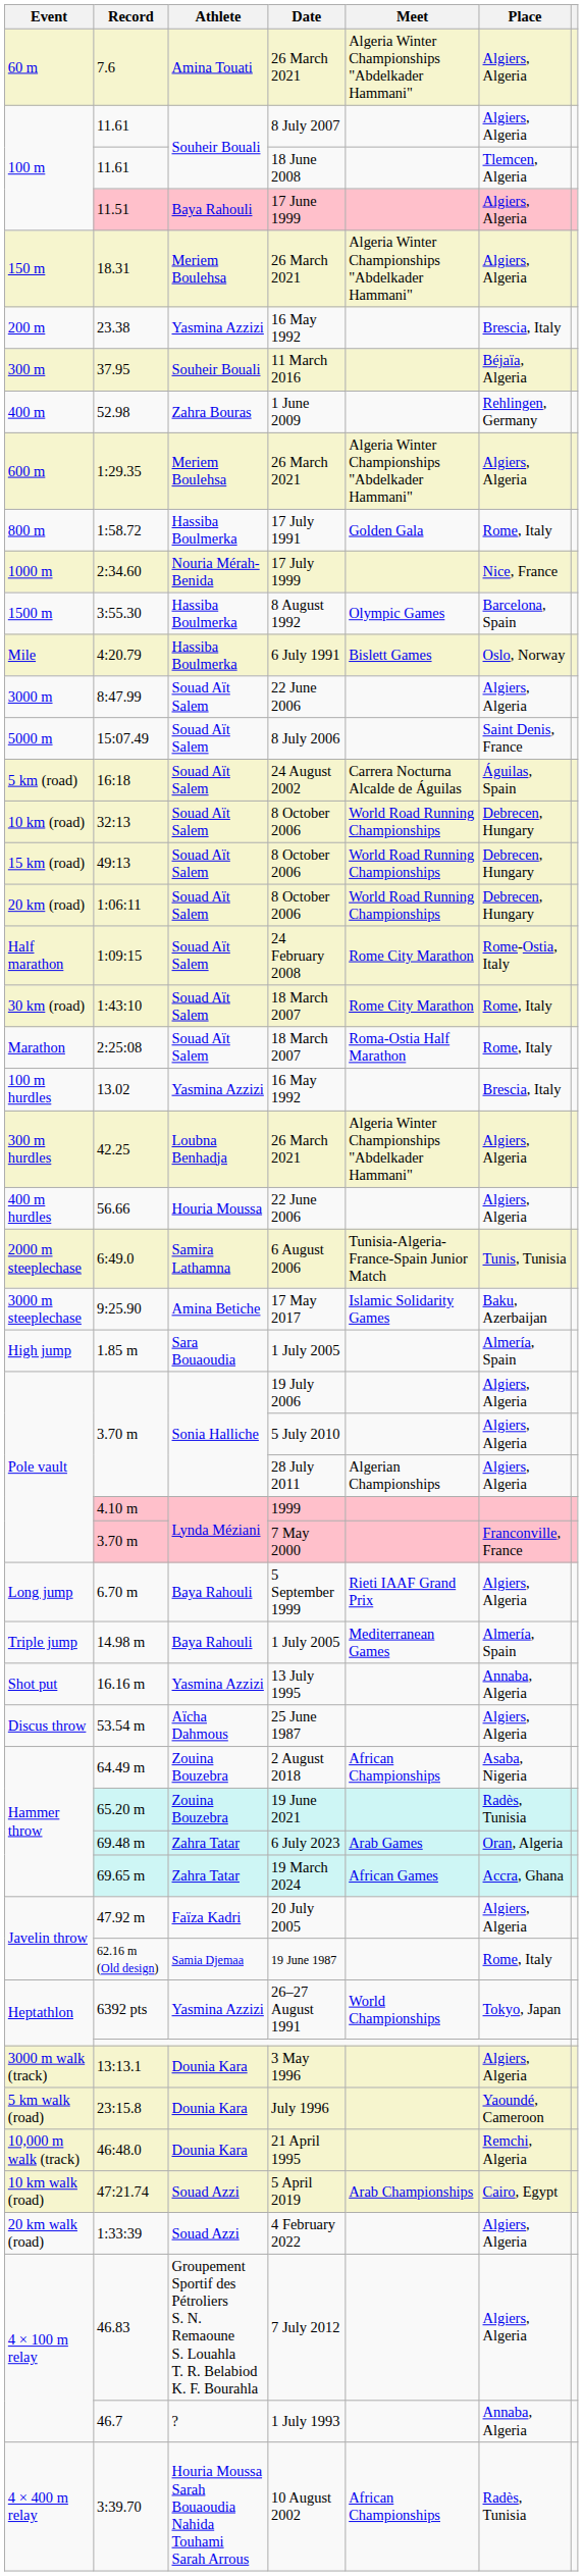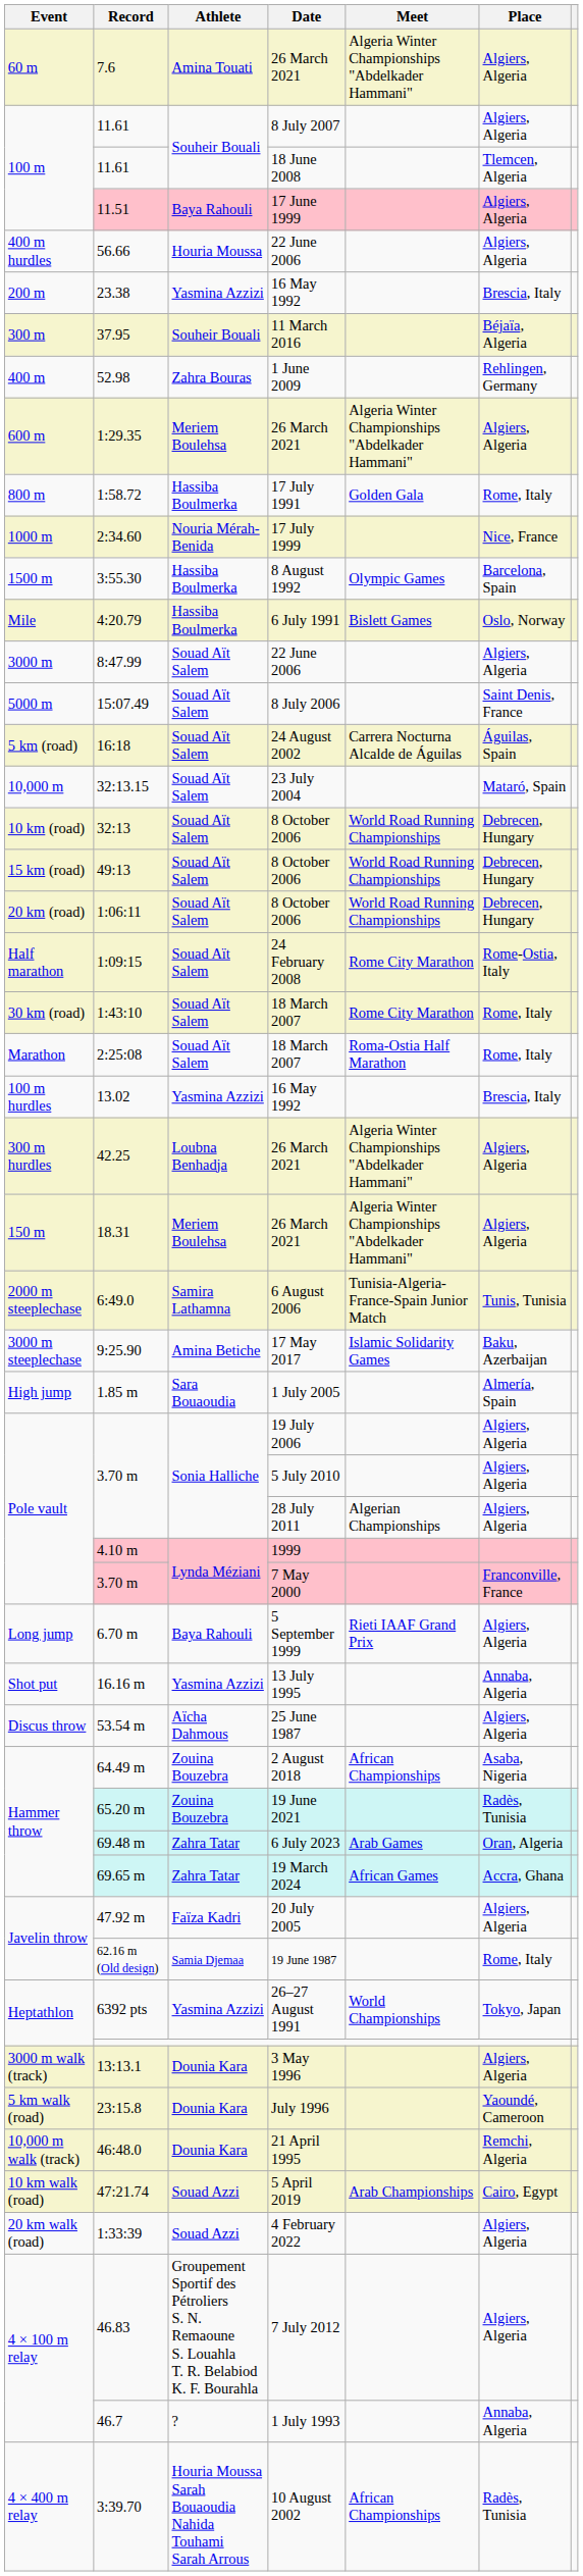 <table class="wikitable" style="font-size:95%; width: 95%;">
 <tr>
 <th>Event</th>
 <th>Record</th>
 <th>Athlete</th>
 <th>Date</th>
 <th>Meet</th>
 <th>Place</th>
 <th></th>
 </tr>
 <tr style="background:#f6F5CE;">
 <td><a href='#'>60 m</a></td>
 <td>7.6 </td>
 <td><a href='#'>Amina Touati</a></td>
 <td>26 March 2021</td>
 <td>Algeria Winter Championships "Abdelkader Hammani"</td>
 <td><a href='#'>Algiers</a>, Algeria</td>
 <td></td>
 </tr>
 <tr>
 <td rowspan=3><a href='#'>100 m</a></td>
 <td>11.61 </td>
 <td rowspan=2><a href='#'>Souheir Bouali</a></td>
 <td>8 July 2007</td>
 <td></td>
 <td><a href='#'>Algiers</a>, Algeria</td>
 <td></td>
 </tr>
 <tr>
 <td>11.61</td>
 <td>18 June 2008</td>
 <td></td>
 <td><a href='#'>Tlemcen</a>, Algeria</td>
 <td></td>
 </tr>
 <tr style="background:pink">
 <td>11.51 </td>
 <td><a href='#'>Baya Rahouli</a></td>
 <td>17 June 1999</td>
 <td></td>
 <td><a href='#'>Algiers</a>, Algeria</td>
 <td></td>
 </tr>
-<tr style="background:#f6F5CE;">
-<td><a href='#'>150 m</a></td>
-<td>18.31 </td>
-<td><a href='#'>Meriem Boulehsa</a></td>
-<td>26 March 2021</td>
-<td>Algeria Winter Championships "Abdelkader Hammani"</td>
+<tr>
+<td><a href='#'>400 m hurdles</a></td>
+<td>56.66</td>
+<td><a href='#'>Houria Moussa</a></td>
+<td>22 June 2006</td>
+<td></td>
 <td><a href='#'>Algiers</a>, Algeria</td>
 <td></td>
 </tr>
 <tr>
 <td><a href='#'>200 m</a></td>
 <td>23.38</td>
 <td><a href='#'>Yasmina Azzizi</a></td>
 <td>16 May 1992</td>
 <td></td>
 <td><a href='#'>Brescia</a>, Italy</td>
 <td></td>
 </tr>
 <tr style="background:#f6F5CE;">
 <td><a href='#'>300 m</a></td>
 <td>37.95</td>
 <td><a href='#'>Souheir Bouali</a></td>
 <td>11 March 2016</td>
 <td></td>
 <td><a href='#'>Béjaïa</a>, Algeria</td>
 <td></td>
 </tr>
 <tr>
 <td><a href='#'>400 m</a></td>
 <td>52.98</td>
 <td><a href='#'>Zahra Bouras</a></td>
 <td>1 June 2009</td>
 <td></td>
 <td><a href='#'>Rehlingen</a>, Germany</td>
 <td></td>
 </tr>
 <tr style="background:#f6F5CE;">
 <td><a href='#'>600 m</a></td>
 <td>1:29.35</td>
 <td><a href='#'>Meriem Boulehsa</a></td>
 <td>26 March 2021</td>
 <td>Algeria Winter Championships "Abdelkader Hammani"</td>
 <td><a href='#'>Algiers</a>, Algeria</td>
 <td></td>
 </tr>
 <tr>
 <td><a href='#'>800 m</a></td>
 <td>1:58.72</td>
 <td><a href='#'>Hassiba Boulmerka</a></td>
 <td>17 July 1991</td>
 <td><a href='#'>Golden Gala</a></td>
 <td><a href='#'>Rome</a>, Italy</td>
 <td></td>
 </tr>
 <tr style="background:#f6F5CE;">
 <td><a href='#'>1000 m</a></td>
 <td>2:34.60</td>
 <td><a href='#'>Nouria Mérah-Benida</a></td>
 <td>17 July 1999</td>
 <td></td>
 <td><a href='#'>Nice</a>, France</td>
 <td></td>
 </tr>
 <tr>
 <td><a href='#'>1500 m</a></td>
 <td>3:55.30</td>
 <td><a href='#'>Hassiba Boulmerka</a></td>
 <td>8 August 1992</td>
 <td><a href='#'>Olympic Games</a></td>
 <td><a href='#'>Barcelona</a>, Spain</td>
 <td></td>
 </tr>
 <tr style="background:#f6F5CE;">
 <td><a href='#'>Mile</a></td>
 <td>4:20.79</td>
 <td><a href='#'>Hassiba Boulmerka</a></td>
 <td>6 July 1991</td>
 <td><a href='#'>Bislett Games</a></td>
 <td><a href='#'>Oslo</a>, Norway</td>
 <td></td>
 </tr>
 <tr>
 <td><a href='#'>3000 m</a></td>
 <td>8:47.99</td>
 <td><a href='#'>Souad Aït Salem</a></td>
 <td>22 June 2006</td>
 <td></td>
 <td><a href='#'>Algiers</a>, Algeria</td>
 <td></td>
 </tr>
 <tr>
 <td><a href='#'>5000 m</a></td>
 <td>15:07.49</td>
 <td><a href='#'>Souad Aït Salem</a></td>
 <td>8 July 2006</td>
 <td></td>
 <td><a href='#'>Saint Denis</a>, France</td>
 <td></td>
 </tr>
 <tr style="background:#f6F5CE;">
 <td><a href='#'>5 km</a> (road)</td>
 <td>16:18</td>
 <td><a href='#'>Souad Aït Salem</a></td>
 <td>24 August 2002</td>
 <td>Carrera Nocturna Alcalde de Águilas</td>
 <td><a href='#'>Águilas</a>, Spain</td>
 <td></td>
 </tr>
+<tr>
+<td><a href='#'>10,000 m</a></td>
+<td>32:13.15</td>
+<td><a href='#'>Souad Aït Salem</a></td>
+<td>23 July 2004</td>
+<td></td>
+<td><a href='#'>Mataró</a>, Spain</td>
+<td></td>
+</tr>
 <tr style="background:#f6F5CE;">
 <td><a href='#'>10 km</a> (road)</td>
 <td>32:13</td>
 <td><a href='#'>Souad Aït Salem</a></td>
 <td>8 October 2006</td>
 <td><a href='#'>World Road Running Championships</a></td>
 <td><a href='#'>Debrecen</a>, Hungary</td>
 <td></td>
 </tr>
 <tr style="background:#f6F5CE;">
 <td><a href='#'>15 km</a> (road)</td>
 <td>49:13</td>
 <td><a href='#'>Souad Aït Salem</a></td>
 <td>8 October 2006</td>
 <td><a href='#'>World Road Running Championships</a></td>
 <td><a href='#'>Debrecen</a>, Hungary</td>
 <td></td>
 </tr>
 <tr style="background:#f6F5CE;">
 <td><a href='#'>20 km</a> (road)</td>
 <td>1:06:11</td>
 <td><a href='#'>Souad Aït Salem</a></td>
 <td>8 October 2006</td>
 <td><a href='#'>World Road Running Championships</a></td>
 <td><a href='#'>Debrecen</a>, Hungary</td>
 <td></td>
 </tr>
 <tr style="background:#f6F5CE;">
 <td><a href='#'>Half marathon</a></td>
 <td>1:09:15</td>
 <td><a href='#'>Souad Aït Salem</a></td>
 <td>24 February 2008</td>
 <td><a href='#'>Rome City Marathon</a></td>
 <td><a href='#'>Rome</a>-<a href='#'>Ostia</a>, Italy</td>
 <td></td>
 </tr>
 <tr style="background:#f6F5CE;">
 <td><a href='#'>30 km</a> (road)</td>
 <td>1:43:10</td>
 <td><a href='#'>Souad Aït Salem</a></td>
 <td>18 March 2007</td>
 <td><a href='#'>Rome City Marathon</a></td>
 <td><a href='#'>Rome</a>, Italy</td>
 <td></td>
 </tr>
 <tr>
 <td><a href='#'>Marathon</a></td>
 <td>2:25:08 </td>
 <td><a href='#'>Souad Aït Salem</a></td>
 <td>18 March 2007</td>
 <td><a href='#'>Roma-Ostia Half Marathon</a></td>
 <td><a href='#'>Rome</a>, Italy</td>
 <td></td>
 </tr>
 <tr>
 <td><a href='#'>100 m hurdles</a></td>
 <td>13.02 </td>
 <td><a href='#'>Yasmina Azzizi</a></td>
 <td>16 May 1992</td>
 <td></td>
 <td><a href='#'>Brescia</a>, Italy</td>
 <td></td>
 </tr>
 <tr style="background:#f6F5CE;">
 <td><a href='#'>300 m hurdles</a></td>
 <td>42.25</td>
 <td><a href='#'>Loubna Benhadja</a></td>
 <td>26 March 2021</td>
 <td>Algeria Winter Championships "Abdelkader Hammani"</td>
 <td><a href='#'>Algiers</a>, Algeria</td>
 <td></td>
 </tr>
-<tr>
-<td><a href='#'>400 m hurdles</a></td>
-<td>56.66</td>
-<td><a href='#'>Houria Moussa</a></td>
-<td>22 June 2006</td>
-<td></td>
+<tr style="background:#f6F5CE;">
+<td><a href='#'>150 m</a></td>
+<td>18.31 </td>
+<td><a href='#'>Meriem Boulehsa</a></td>
+<td>26 March 2021</td>
+<td>Algeria Winter Championships "Abdelkader Hammani"</td>
 <td><a href='#'>Algiers</a>, Algeria</td>
 <td></td>
 </tr>
 <tr style="background:#f6F5CE;">
 <td><a href='#'>2000 m steeplechase</a></td>
 <td>6:49.0 </td>
 <td><a href='#'>Samira Lathamna</a></td>
 <td>6 August 2006</td>
 <td>Tunisia-Algeria-France-Spain Junior Match</td>
 <td><a href='#'>Tunis</a>, Tunisia</td>
 <td></td>
 </tr>
 <tr>
 <td><a href='#'>3000 m steeplechase</a></td>
 <td>9:25.90</td>
 <td><a href='#'>Amina Betiche</a></td>
 <td>17 May 2017</td>
 <td><a href='#'>Islamic Solidarity Games</a></td>
 <td><a href='#'>Baku</a>, Azerbaijan</td>
 <td></td>
 </tr>
 <tr>
 <td><a href='#'>High jump</a></td>
 <td>1.85 m</td>
 <td><a href='#'>Sara Bouaoudia</a></td>
 <td>1 July 2005</td>
 <td></td>
 <td><a href='#'>Almería</a>, Spain</td>
 <td></td>
 </tr>
 <tr>
 <td rowspan=5><a href='#'>Pole vault</a></td>
 <td rowspan=3>3.70 m</td>
 <td rowspan=3><a href='#'>Sonia Halliche</a></td>
 <td>19 July 2006</td>
 <td></td>
 <td><a href='#'>Algiers</a>, Algeria</td>
 <td></td>
 </tr>
 <tr>
 <td>5 July 2010</td>
 <td></td>
 <td><a href='#'>Algiers</a>, Algeria</td>
 <td></td>
 </tr>
 <tr>
 <td>28 July 2011</td>
 <td>Algerian Championships</td>
 <td><a href='#'>Algiers</a>, Algeria</td>
 <td></td>
 </tr>
 <tr style="background:pink">
 <td>4.10 m </td>
 <td rowspan=2><a href='#'>Lynda Méziani</a></td>
 <td>1999</td>
 <td></td>
 <td></td>
 <td></td>
 </tr>
 <tr style="background:pink">
 <td>3.70 m</td>
 <td>7 May 2000</td>
 <td></td>
 <td><a href='#'>Franconville</a>, France</td>
 <td></td>
 </tr>
 <tr>
 <td><a href='#'>Long jump</a></td>
 <td>6.70 m </td>
 <td><a href='#'>Baya Rahouli</a></td>
 <td>5 September 1999</td>
 <td><a href='#'>Rieti IAAF Grand Prix</a></td>
 <td><a href='#'>Algiers</a>, Algeria</td>
-<td></td>
-</tr>
-<tr>
-<td><a href='#'>Triple jump</a></td>
-<td>14.98 m </td>
-<td><a href='#'>Baya Rahouli</a></td>
-<td>1 July 2005</td>
-<td><a href='#'>Mediterranean Games</a></td>
-<td><a href='#'>Almería</a>, Spain</td>
 <td></td>
 </tr>
 <tr>
 <td><a href='#'>Shot put</a></td>
 <td>16.16 m</td>
 <td><a href='#'>Yasmina Azzizi</a></td>
 <td>13 July 1995</td>
 <td></td>
 <td><a href='#'>Annaba</a>, Algeria</td>
 <td></td>
 </tr>
 <tr>
 <td><a href='#'>Discus throw</a></td>
 <td>53.54 m</td>
 <td><a href='#'>Aïcha Dahmous</a></td>
 <td>25 June 1987</td>
 <td></td>
 <td><a href='#'>Algiers</a>, Algeria</td>
 <td></td>
 </tr>
 <tr>
 <td rowspan=4><a href='#'>Hammer throw</a></td>
 <td>64.49 m</td>
 <td><a href='#'>Zouina Bouzebra</a></td>
 <td>2 August 2018</td>
 <td><a href='#'>African Championships</a></td>
 <td><a href='#'>Asaba</a>, Nigeria</td>
 <td></td>
 </tr>
 <tr bgcolor=#CEF6F5>
 <td>65.20 m</td>
 <td><a href='#'>Zouina Bouzebra</a></td>
 <td>19 June 2021</td>
 <td></td>
 <td><a href='#'>Radès</a>, Tunisia</td>
 <td></td>
 </tr>
 <tr bgcolor="#CEF6F5">
 <td>69.48 m</td>
 <td><a href='#'>Zahra Tatar</a></td>
 <td>6 July 2023</td>
 <td><a href='#'>Arab Games</a></td>
 <td><a href='#'>Oran</a>, Algeria</td>
 <td></td>
 </tr>
 <tr bgcolor="#CEF6F5">
 <td>69.65 m</td>
 <td><a href='#'>Zahra Tatar</a></td>
 <td>19 March 2024</td>
 <td><a href='#'>African Games</a></td>
 <td><a href='#'>Accra</a>, Ghana</td>
 <td></td>
 </tr>
 <tr>
 <td rowspan=2><a href='#'>Javelin throw</a></td>
 <td>47.92 m</td>
 <td><a href='#'>Faïza Kadri</a></td>
 <td>20 July 2005</td>
 <td></td>
 <td><a href='#'>Algiers</a>, Algeria</td>
 <td></td>
 </tr>
 <tr>
 <td><small>62.16 m (<a href='#'>Old design</a>)</small></td>
 <td><small><a href='#'>Samia Djemaa</a></small></td>
 <td><small>19 June 1987</small></td>
 <td></td>
 <td><a href='#'>Rome</a>, Italy</td>
 <td></td>
 </tr>
 <tr>
 <td rowspan=2><a href='#'>Heptathlon</a></td>
 <td>6392 pts</td>
 <td><a href='#'>Yasmina Azzizi</a></td>
 <td>26–27 August 1991</td>
 <td><a href='#'>World Championships</a></td>
 <td><a href='#'>Tokyo</a>, Japan</td>
 <td></td>
 </tr>
 <tr>
 <td colspan=5></td>
 <td></td>
 </tr>
 <tr style="background:#f6F5CE;">
 <td><a href='#'>3000 m walk</a> (track)</td>
 <td>13:13.1</td>
 <td><a href='#'>Dounia Kara</a></td>
 <td>3 May 1996</td>
 <td></td>
 <td><a href='#'>Algiers</a>, Algeria</td>
 <td></td>
 </tr>
 <tr style="background:#f6F5CE;">
 <td><a href='#'>5 km walk</a> (road)</td>
 <td>23:15.8</td>
 <td><a href='#'>Dounia Kara</a></td>
 <td>July 1996</td>
 <td></td>
 <td><a href='#'>Yaoundé</a>, Cameroon</td>
 <td></td>
 </tr>
 <tr style="background:#f6F5CE;">
 <td><a href='#'>10,000 m walk</a> (track)</td>
 <td>46:48.0</td>
 <td><a href='#'>Dounia Kara</a></td>
 <td>21 April 1995</td>
 <td></td>
 <td><a href='#'>Remchi</a>, Algeria</td>
 <td></td>
 </tr>
 <tr style="background:#f6F5CE;">
 <td><a href='#'>10 km walk</a> (road)</td>
 <td>47:21.74</td>
 <td><a href='#'>Souad Azzi</a></td>
 <td>5 April 2019</td>
 <td><a href='#'>Arab Championships</a></td>
 <td><a href='#'>Cairo</a>, Egypt</td>
 <td></td>
 </tr>
 <tr>
 <td><a href='#'>20 km walk</a> (road)</td>
 <td>1:33:39</td>
 <td><a href='#'>Souad Azzi</a></td>
 <td>4 February 2022</td>
 <td></td>
 <td><a href='#'>Algiers</a>, Algeria</td>
 <td></td>
 </tr>
 <tr>
 <td rowspan=2><a href='#'>4 × 100 m relay</a></td>
 <td>46.83</td>
 <td>Groupement Sportif des Pétroliers<br>S. N. Remaoune<br>S. Louahla<br>T. R. Belabiod<br>K. F. Bourahla</td>
 <td>7 July 2012</td>
 <td></td>
 <td><a href='#'>Algiers</a>, Algeria</td>
 <td></td>
 </tr>
 <tr>
 <td>46.7 </td>
 <td>?</td>
 <td>1 July 1993</td>
 <td></td>
 <td><a href='#'>Annaba</a>, Algeria</td>
 <td></td>
 </tr>
 <tr>
 <td><a href='#'>4 × 400 m relay</a></td>
 <td>3:39.70</td>
 <td><br><a href='#'>Houria Moussa</a><br><a href='#'>Sarah Bouaoudia</a><br><a href='#'>Nahida Touhami</a><br><a href='#'>Sarah Arrous</a></td>
 <td>10 August 2002</td>
 <td><a href='#'>African Championships</a></td>
 <td><a href='#'>Radès</a>, Tunisia</td>
 <td></td>
 </tr>
 </table>
